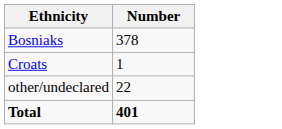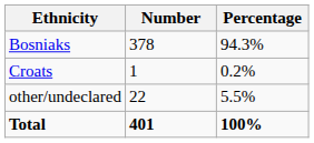 <table class="wikitable">
 <tr>
 <th width="100px">Ethnicity</th>
 <th width="80px">Number</th>
+<th width="80px">Percentage</th>
 </tr>
 <tr>
 <td><a href='#'>Bosniaks</a></td>
 <td>378</td>
+<td>94.3%</td>
 </tr>
 <tr>
 <td><a href='#'>Croats</a></td>
 <td>1</td>
+<td>0.2%</td>
 </tr>
 <tr>
 <td>other/undeclared</td>
 <td>22</td>
+<td>5.5%</td>
 </tr>
 <tr>
 <td><strong>Total</strong></td>
 <td><strong>401</strong></td>
+<td><strong>100%</strong></td>
 </tr>
 </table>
